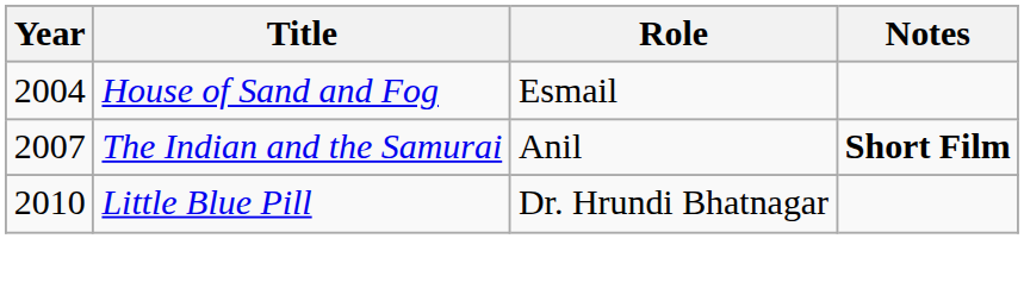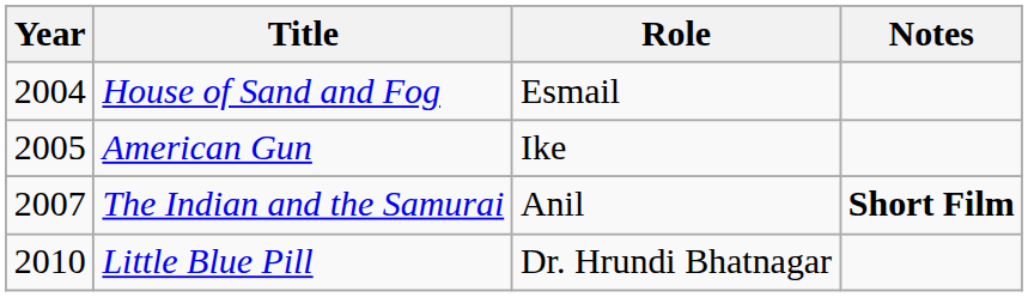 <table class="wikitable sortable">
 <tr>
 <th>Year</th>
 <th>Title</th>
 <th>Role</th>
 <th>Notes</th>
 </tr>
 <tr>
 <td>2004</td>
 <td><a href='#'><em>House of Sand and Fog</em></a></td>
 <td>Esmail</td>
+<td></td>
+</tr>
+<tr>
+<td>2005</td>
+<td><a href='#'><em>American Gun</em></a></td>
+<td>Ike</td>
 <td></td>
 </tr>
 <tr>
 <td>2007</td>
 <td><em><a href='#'>The Indian and the Samurai</a></em></td>
 <td>Anil</td>
 <td><strong>Short Film</strong></td>
 </tr>
 <tr>
 <td>2010</td>
 <td><a href='#'><em>Little Blue Pill</em></a></td>
 <td>Dr. Hrundi Bhatnagar</td>
 <td></td>
 </tr>
 </table>
